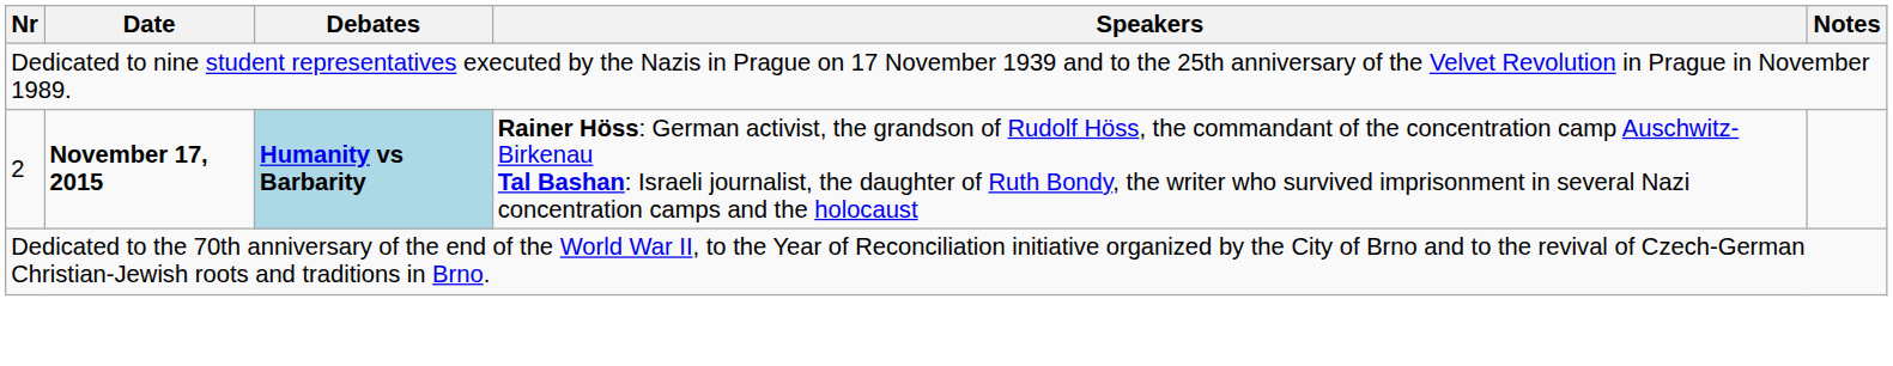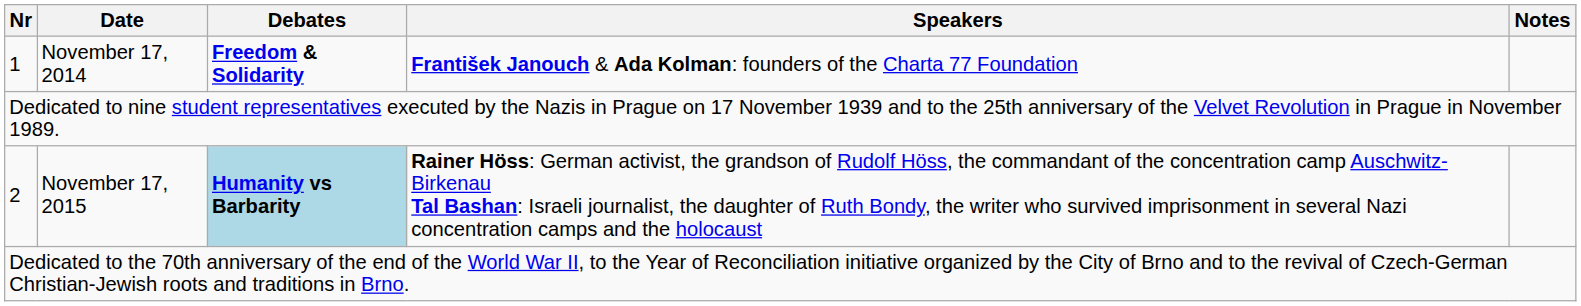 <table class="wikitable">
 <tr>
 <th>Nr</th>
 <th>Date</th>
 <th>Debates</th>
 <th>Speakers</th>
 <th>Notes</th>
 </tr>
 <tr>
+<td>1</td>
+<td>November 17, 2014</td>
+<td><strong><a href='#'>Freedom</a> & <a href='#'>Solidarity</a></strong></td>
+<td><strong><a href='#'>František Janouch</a></strong> & <strong>Ada Kolman</strong>: founders of the <a href='#'>Charta 77 Foundation</a></td>
+<td></td>
+</tr>
+<tr>
 <td colspan="5">Dedicated to nine <a href='#'>student representatives</a> executed by the Nazis in Prague on 17 November 1939 and to the 25th anniversary of the <a href='#'>Velvet Revolution</a> in Prague in November 1989.</td>
 </tr>
 <tr>
 <td>2</td>
-<td><strong>November 17, 2015</strong></td>
+<td>November 17, 2015</td>
 <td style="background: lightblue;"><strong><a href='#'>Humanity</a> vs Barbarity</strong></td>
 <td><strong>Rainer Höss</strong>: German activist, the grandson of <a href='#'>Rudolf Höss</a>, the commandant of the concentration camp <a href='#'>Auschwitz-Birkenau</a><br><strong><a href='#'>Tal Bashan</a></strong>: Israeli journalist, the daughter of <a href='#'>Ruth Bondy</a>, the writer who survived imprisonment in several Nazi concentration camps and the <a href='#'>holocaust</a></td>
 <td></td>
 </tr>
 <tr>
 <td colspan="5">Dedicated to the 70th anniversary of the end of the <a href='#'>World War II</a>, to the Year of Reconciliation initiative organized by the City of Brno and to the revival of Czech-German Christian-Jewish roots and traditions in <a href='#'>Brno</a>.</td>
 </tr>
 </table>
